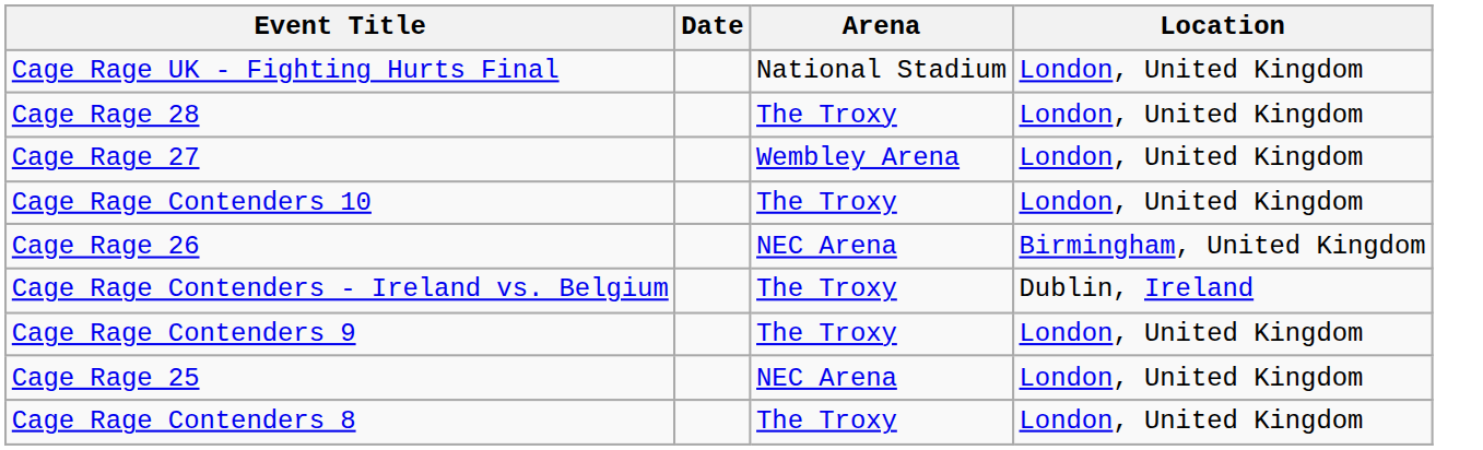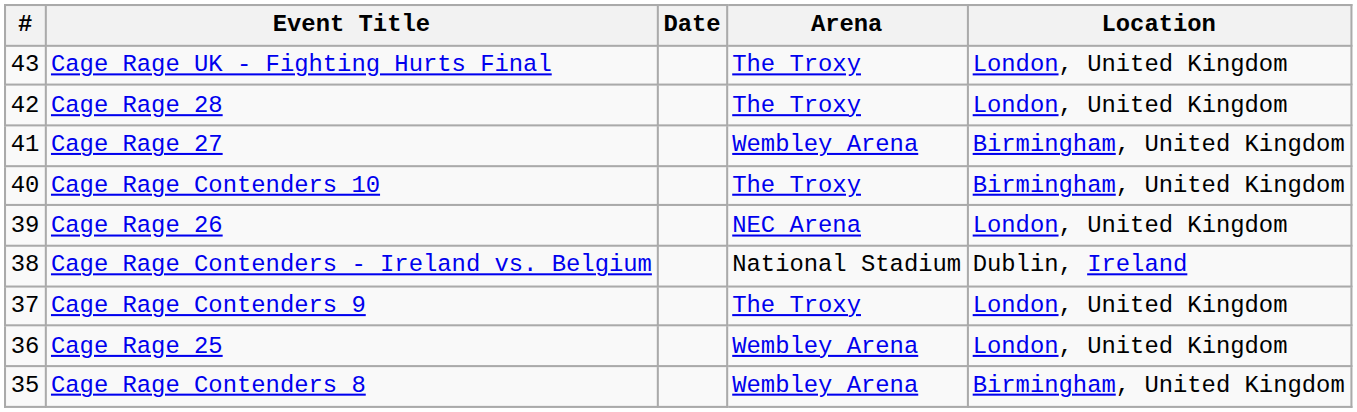 <table class="sortable wikitable succession-box" style="font-size:90%;">
 <tr>
+<th scope="col">#</th>
 <th scope="col">Event Title</th>
 <th scope="col">Date</th>
 <th scope="col">Arena</th>
 <th scope="col">Location</th>
 </tr>
 <tr>
+<td align=center>43</td>
 <td><a href='#'>Cage Rage UK - Fighting Hurts Final</a></td>
 <td></td>
-<td>National Stadium</td>
+<td><a href='#'>The Troxy</a></td>
 <td><a href='#'>London</a>, United Kingdom</td>
 </tr>
 <tr>
+<td align=center>42</td>
 <td><a href='#'>Cage Rage 28</a></td>
 <td></td>
 <td><a href='#'>The Troxy</a></td>
 <td><a href='#'>London</a>, United Kingdom</td>
 </tr>
 <tr>
+<td align=center>41</td>
 <td><a href='#'>Cage Rage 27</a></td>
 <td></td>
 <td><a href='#'>Wembley Arena</a></td>
+<td><a href='#'>Birmingham</a>, United Kingdom</td>
+</tr>
+<tr>
+<td align=center>40</td>
+<td><a href='#'>Cage Rage Contenders 10</a></td>
+<td></td>
+<td><a href='#'>The Troxy</a></td>
+<td><a href='#'>Birmingham</a>, United Kingdom</td>
+</tr>
+<tr>
+<td align=center>39</td>
+<td><a href='#'>Cage Rage 26</a></td>
+<td></td>
+<td><a href='#'>NEC Arena</a></td>
 <td><a href='#'>London</a>, United Kingdom</td>
 </tr>
 <tr>
-<td><a href='#'>Cage Rage Contenders 10</a></td>
-<td></td>
-<td><a href='#'>The Troxy</a></td>
-<td><a href='#'>London</a>, United Kingdom</td>
-</tr>
-<tr>
-<td><a href='#'>Cage Rage 26</a></td>
-<td></td>
-<td><a href='#'>NEC Arena</a></td>
-<td><a href='#'>Birmingham</a>, United Kingdom</td>
-</tr>
-<tr>
+<td align=center>38</td>
 <td><a href='#'>Cage Rage Contenders - Ireland vs. Belgium</a></td>
 <td></td>
-<td><a href='#'>The Troxy</a></td>
+<td>National Stadium</td>
 <td>Dublin, <a href='#'>Ireland</a></td>
 </tr>
 <tr>
+<td align=center>37</td>
 <td><a href='#'>Cage Rage Contenders 9</a></td>
 <td></td>
 <td><a href='#'>The Troxy</a></td>
 <td><a href='#'>London</a>, United Kingdom</td>
 </tr>
 <tr>
+<td align=center>36</td>
 <td><a href='#'>Cage Rage 25</a></td>
 <td></td>
-<td><a href='#'>NEC Arena</a></td>
+<td><a href='#'>Wembley Arena</a></td>
 <td><a href='#'>London</a>, United Kingdom</td>
 </tr>
 <tr>
+<td align=center>35</td>
 <td><a href='#'>Cage Rage Contenders 8</a></td>
 <td></td>
-<td><a href='#'>The Troxy</a></td>
-<td><a href='#'>London</a>, United Kingdom</td>
+<td><a href='#'>Wembley Arena</a></td>
+<td><a href='#'>Birmingham</a>, United Kingdom</td>
 </tr>
 </table>
